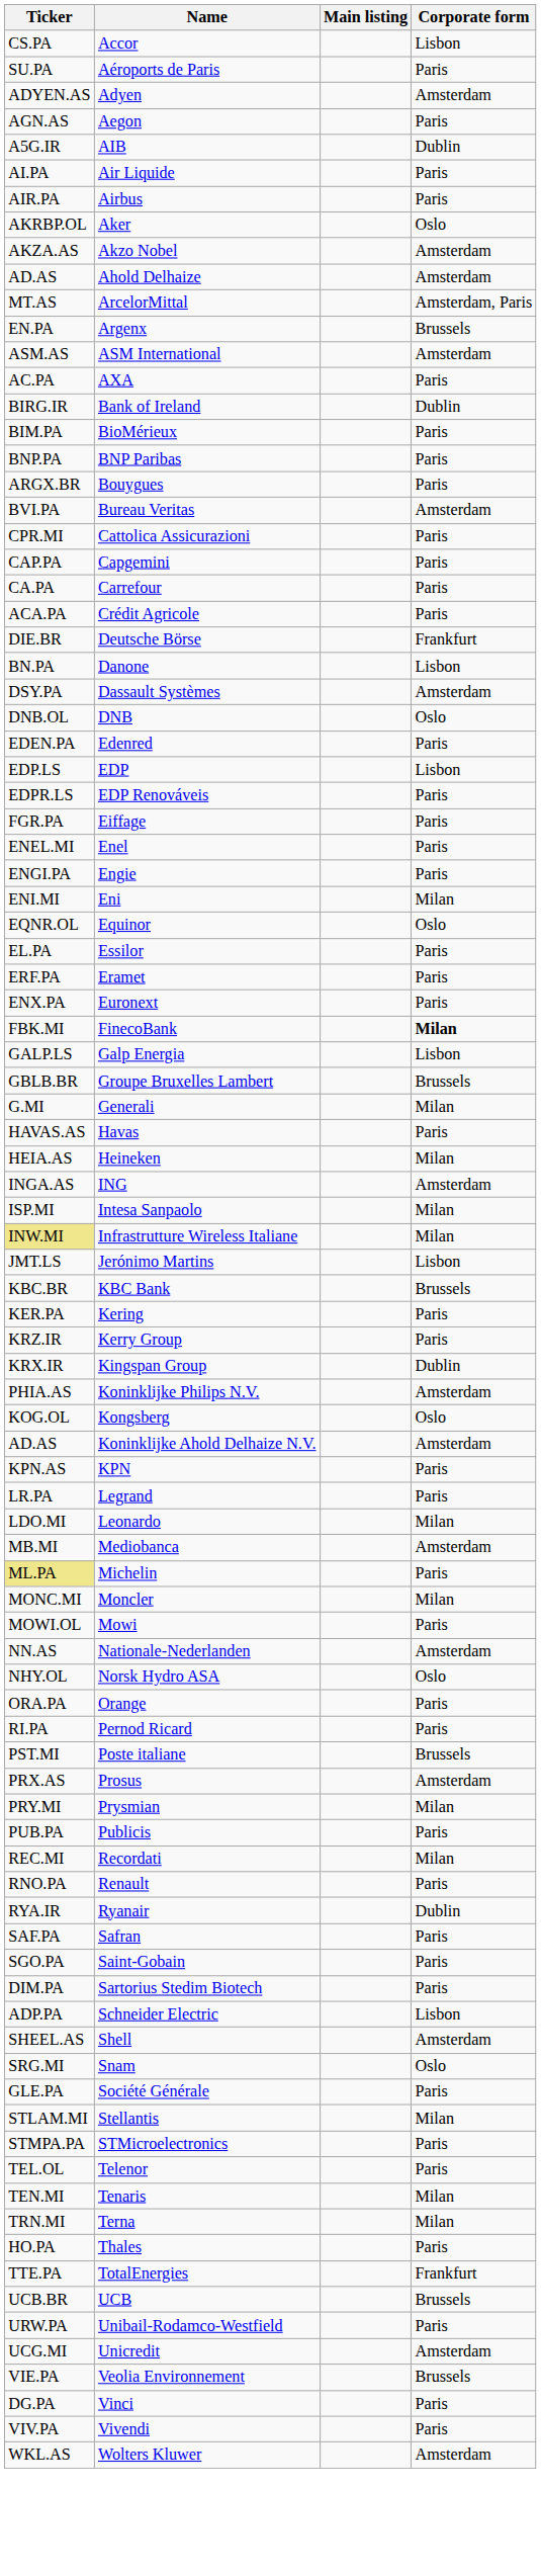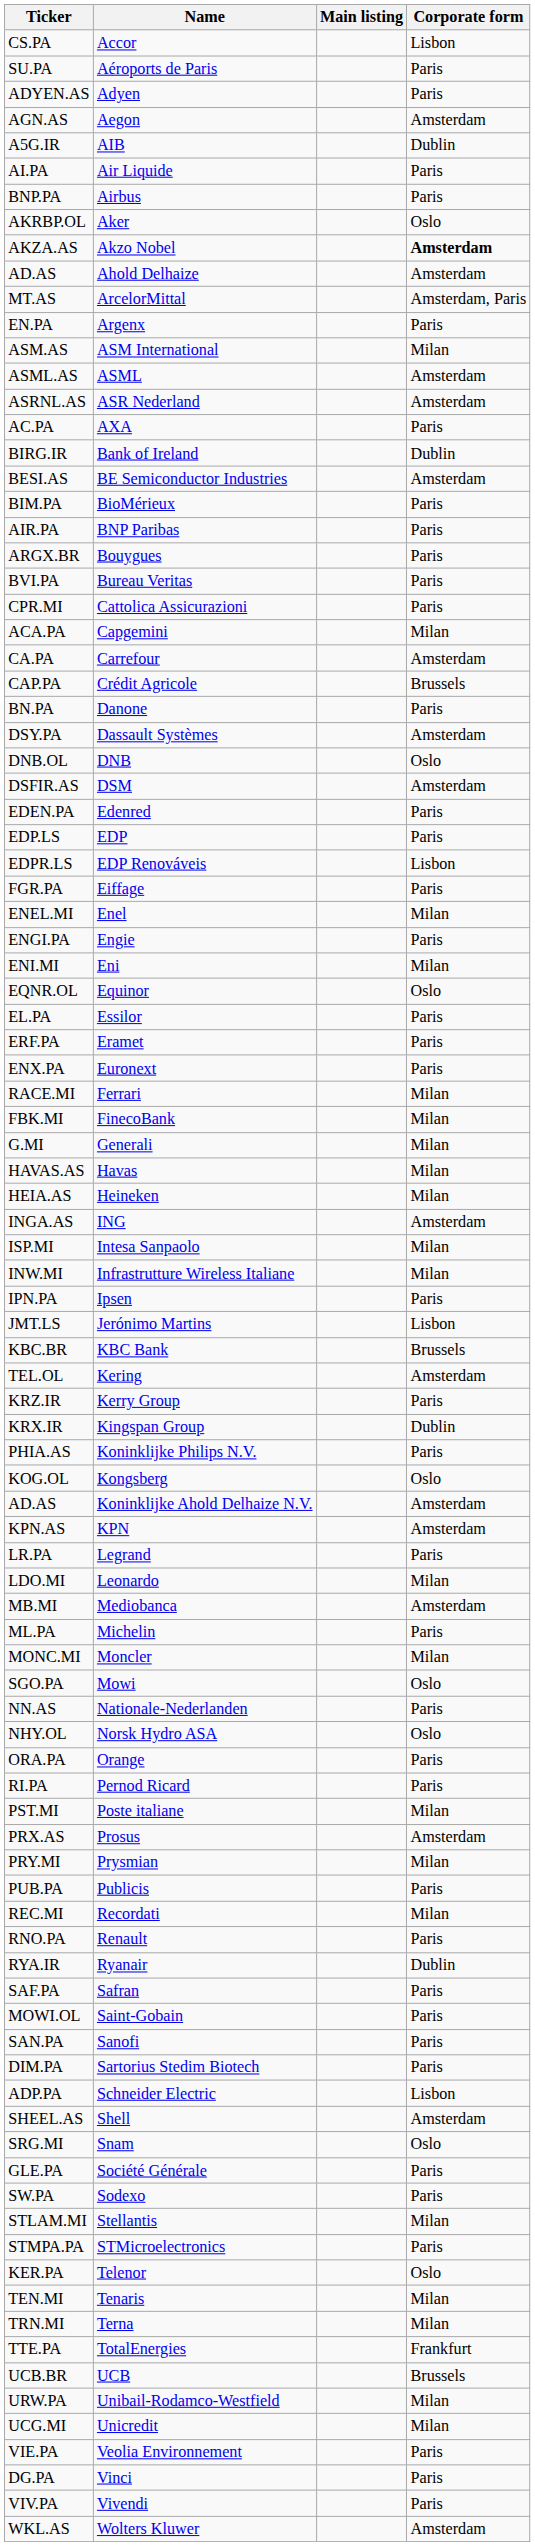 <table class="wikitable sortable" id="constituents" style="white-space: nowrap">
 <tr>
 <th>Ticker</th>
 <th>Name</th>
 <th>Main listing</th>
 <th>Corporate form</th>
 </tr>
 <tr>
 <td>CS.PA</td>
 <td><a href='#'>Accor</a></td>
 <td></td>
 <td>Lisbon</td>
 </tr>
 <tr>
 <td>SU.PA</td>
 <td><a href='#'>Aéroports de Paris</a></td>
 <td></td>
 <td>Paris</td>
 </tr>
 <tr>
 <td>ADYEN.AS</td>
 <td><a href='#'>Adyen</a></td>
 <td></td>
-<td>Amsterdam</td>
+<td>Paris</td>
 </tr>
 <tr>
 <td>AGN.AS</td>
 <td><a href='#'>Aegon</a></td>
 <td></td>
-<td>Paris</td>
+<td>Amsterdam</td>
 </tr>
 <tr>
 <td>A5G.IR</td>
 <td><a href='#'>AIB</a></td>
 <td></td>
 <td>Dublin</td>
 </tr>
 <tr>
 <td>AI.PA</td>
 <td><a href='#'>Air Liquide</a></td>
 <td></td>
 <td>Paris</td>
 </tr>
 <tr>
-<td>AIR.PA</td>
+<td>BNP.PA</td>
 <td><a href='#'>Airbus</a></td>
 <td></td>
 <td>Paris</td>
 </tr>
 <tr>
 <td>AKRBP.OL</td>
 <td><a href='#'>Aker</a></td>
 <td></td>
 <td>Oslo</td>
 </tr>
 <tr>
 <td>AKZA.AS</td>
 <td><a href='#'>Akzo Nobel</a></td>
 <td></td>
-<td>Amsterdam</td>
+<td><strong>Amsterdam</strong></td>
 </tr>
 <tr>
 <td>AD.AS</td>
 <td><a href='#'>Ahold Delhaize</a></td>
 <td></td>
 <td>Amsterdam</td>
 </tr>
 <tr>
 <td>MT.AS</td>
 <td><a href='#'>ArcelorMittal</a></td>
 <td></td>
 <td>Amsterdam, Paris</td>
 </tr>
 <tr>
 <td>EN.PA</td>
 <td><a href='#'>Argenx</a></td>
 <td></td>
-<td>Brussels</td>
+<td>Paris</td>
 </tr>
 <tr>
 <td>ASM.AS</td>
 <td><a href='#'>ASM International</a></td>
+<td></td>
+<td>Milan</td>
+</tr>
+<tr>
+<td>ASML.AS</td>
+<td><a href='#'>ASML</a></td>
+<td></td>
+<td>Amsterdam</td>
+</tr>
+<tr>
+<td>ASRNL.AS</td>
+<td><a href='#'>ASR Nederland</a></td>
 <td></td>
 <td>Amsterdam</td>
 </tr>
 <tr>
 <td>AC.PA</td>
 <td><a href='#'>AXA</a></td>
 <td></td>
 <td>Paris</td>
 </tr>
 <tr>
 <td>BIRG.IR</td>
 <td><a href='#'>Bank of Ireland</a></td>
 <td></td>
 <td>Dublin</td>
 </tr>
 <tr>
+<td>BESI.AS</td>
+<td><a href='#'>BE Semiconductor Industries</a></td>
+<td></td>
+<td>Amsterdam</td>
+</tr>
+<tr>
 <td>BIM.PA</td>
 <td><a href='#'>BioMérieux</a></td>
 <td></td>
 <td>Paris</td>
 </tr>
 <tr>
-<td>BNP.PA</td>
+<td>AIR.PA</td>
 <td><a href='#'>BNP Paribas</a></td>
 <td></td>
 <td>Paris</td>
 </tr>
 <tr>
 <td>ARGX.BR</td>
 <td><a href='#'>Bouygues</a></td>
 <td></td>
 <td>Paris</td>
 </tr>
 <tr>
 <td>BVI.PA</td>
 <td><a href='#'>Bureau Veritas</a></td>
 <td></td>
-<td>Amsterdam</td>
+<td>Paris</td>
 </tr>
 <tr>
 <td>CPR.MI</td>
 <td><a href='#'>Cattolica Assicurazioni</a></td>
 <td></td>
 <td>Paris</td>
 </tr>
 <tr>
-<td>CAP.PA</td>
+<td>ACA.PA</td>
 <td><a href='#'>Capgemini</a></td>
 <td></td>
-<td>Paris</td>
+<td>Milan</td>
 </tr>
 <tr>
 <td>CA.PA</td>
 <td><a href='#'>Carrefour</a></td>
 <td></td>
-<td>Paris</td>
+<td>Amsterdam</td>
 </tr>
 <tr>
-<td>ACA.PA</td>
+<td>CAP.PA</td>
 <td><a href='#'>Crédit Agricole</a></td>
 <td></td>
-<td>Paris</td>
-</tr>
-<tr>
-<td>DIE.BR</td>
-<td><a href='#'>Deutsche Börse</a></td>
-<td></td>
-<td>Frankfurt</td>
+<td>Brussels</td>
 </tr>
 <tr>
 <td>BN.PA</td>
 <td><a href='#'>Danone</a></td>
 <td></td>
-<td>Lisbon</td>
+<td>Paris</td>
 </tr>
 <tr>
 <td>DSY.PA</td>
 <td><a href='#'>Dassault Systèmes</a></td>
 <td></td>
 <td>Amsterdam</td>
 </tr>
 <tr>
 <td>DNB.OL</td>
 <td><a href='#'>DNB</a></td>
 <td></td>
 <td>Oslo</td>
 </tr>
 <tr>
+<td>DSFIR.AS</td>
+<td><a href='#'>DSM</a></td>
+<td></td>
+<td>Amsterdam</td>
+</tr>
+<tr>
 <td>EDEN.PA</td>
 <td><a href='#'>Edenred</a></td>
 <td></td>
 <td>Paris</td>
 </tr>
 <tr>
 <td>EDP.LS</td>
 <td><a href='#'>EDP</a></td>
 <td></td>
-<td>Lisbon</td>
+<td>Paris</td>
 </tr>
 <tr>
 <td>EDPR.LS</td>
 <td><a href='#'>EDP Renováveis</a></td>
 <td></td>
-<td>Paris</td>
+<td>Lisbon</td>
 </tr>
 <tr>
 <td>FGR.PA</td>
 <td><a href='#'>Eiffage</a></td>
 <td></td>
 <td>Paris</td>
 </tr>
 <tr>
 <td>ENEL.MI</td>
 <td><a href='#'>Enel</a></td>
 <td></td>
-<td>Paris</td>
+<td>Milan</td>
 </tr>
 <tr>
 <td>ENGI.PA</td>
 <td><a href='#'>Engie</a></td>
 <td></td>
 <td>Paris</td>
 </tr>
 <tr>
 <td>ENI.MI</td>
 <td><a href='#'>Eni</a></td>
 <td></td>
 <td>Milan</td>
 </tr>
 <tr>
 <td>EQNR.OL</td>
 <td><a href='#'>Equinor</a></td>
 <td></td>
 <td>Oslo</td>
 </tr>
 <tr>
 <td>EL.PA</td>
 <td><a href='#'>Essilor</a></td>
 <td></td>
 <td>Paris</td>
 </tr>
 <tr>
 <td>ERF.PA</td>
 <td><a href='#'>Eramet</a></td>
 <td></td>
 <td>Paris</td>
 </tr>
 <tr>
 <td>ENX.PA</td>
 <td><a href='#'>Euronext</a></td>
 <td></td>
 <td>Paris</td>
 </tr>
 <tr>
+<td>RACE.MI</td>
+<td><a href='#'>Ferrari</a></td>
+<td></td>
+<td>Milan</td>
+</tr>
+<tr>
 <td>FBK.MI</td>
 <td><a href='#'>FinecoBank</a></td>
 <td></td>
-<td><strong>Milan</strong></td>
-</tr>
-<tr>
-<td>GALP.LS</td>
-<td><a href='#'>Galp Energia</a></td>
-<td></td>
-<td>Lisbon</td>
-</tr>
-<tr>
-<td>GBLB.BR</td>
-<td><a href='#'>Groupe Bruxelles Lambert</a></td>
-<td></td>
-<td>Brussels</td>
+<td>Milan</td>
 </tr>
 <tr>
 <td>G.MI</td>
 <td><a href='#'>Generali</a></td>
 <td></td>
 <td>Milan</td>
 </tr>
 <tr>
 <td>HAVAS.AS</td>
 <td><a href='#'>Havas</a></td>
 <td></td>
-<td>Paris</td>
+<td>Milan</td>
 </tr>
 <tr>
 <td>HEIA.AS</td>
 <td><a href='#'>Heineken</a></td>
 <td></td>
 <td>Milan</td>
 </tr>
 <tr>
 <td>INGA.AS</td>
 <td><a href='#'>ING</a></td>
 <td></td>
 <td>Amsterdam</td>
 </tr>
 <tr>
 <td>ISP.MI</td>
 <td><a href='#'>Intesa Sanpaolo</a></td>
 <td></td>
 <td>Milan</td>
 </tr>
 <tr>
-<td style="background: khaki;">INW.MI</td>
+<td>INW.MI</td>
 <td><a href='#'>Infrastrutture Wireless Italiane</a></td>
 <td></td>
 <td>Milan</td>
+</tr>
+<tr>
+<td>IPN.PA</td>
+<td><a href='#'>Ipsen</a></td>
+<td></td>
+<td>Paris</td>
 </tr>
 <tr>
 <td>JMT.LS</td>
 <td><a href='#'>Jerónimo Martins</a></td>
 <td></td>
 <td>Lisbon</td>
 </tr>
 <tr>
 <td>KBC.BR</td>
 <td><a href='#'>KBC Bank</a></td>
 <td></td>
 <td>Brussels</td>
 </tr>
 <tr>
-<td>KER.PA</td>
+<td>TEL.OL</td>
 <td><a href='#'>Kering</a></td>
 <td></td>
-<td>Paris</td>
+<td>Amsterdam</td>
 </tr>
 <tr>
 <td>KRZ.IR</td>
 <td><a href='#'>Kerry Group</a></td>
 <td></td>
 <td>Paris</td>
 </tr>
 <tr>
 <td>KRX.IR</td>
 <td><a href='#'>Kingspan Group</a></td>
 <td></td>
 <td>Dublin</td>
 </tr>
 <tr>
 <td>PHIA.AS</td>
 <td><a href='#'>Koninklijke Philips N.V.</a></td>
 <td></td>
-<td>Amsterdam</td>
+<td>Paris</td>
 </tr>
 <tr>
 <td>KOG.OL</td>
 <td><a href='#'>Kongsberg</a></td>
 <td></td>
 <td>Oslo</td>
 </tr>
 <tr>
 <td>AD.AS</td>
 <td><a href='#'>Koninklijke Ahold Delhaize N.V.</a></td>
 <td></td>
 <td>Amsterdam</td>
 </tr>
 <tr>
 <td>KPN.AS</td>
 <td><a href='#'>KPN</a></td>
 <td></td>
-<td>Paris</td>
+<td>Amsterdam</td>
 </tr>
 <tr>
 <td>LR.PA</td>
 <td><a href='#'>Legrand</a></td>
 <td></td>
 <td>Paris</td>
 </tr>
 <tr>
 <td>LDO.MI</td>
 <td><a href='#'>Leonardo</a></td>
 <td></td>
 <td>Milan</td>
 </tr>
 <tr>
 <td>MB.MI</td>
 <td><a href='#'>Mediobanca</a></td>
 <td></td>
 <td>Amsterdam</td>
 </tr>
 <tr>
-<td style="background: khaki;">ML.PA</td>
+<td>ML.PA</td>
 <td><a href='#'>Michelin</a></td>
 <td></td>
 <td>Paris</td>
 </tr>
 <tr>
 <td>MONC.MI</td>
 <td><a href='#'>Moncler</a></td>
 <td></td>
 <td>Milan</td>
 </tr>
 <tr>
-<td>MOWI.OL</td>
+<td>SGO.PA</td>
 <td><a href='#'>Mowi</a></td>
 <td></td>
-<td>Paris</td>
+<td>Oslo</td>
 </tr>
 <tr>
 <td>NN.AS</td>
 <td><a href='#'>Nationale-Nederlanden</a></td>
 <td></td>
-<td>Amsterdam</td>
+<td>Paris</td>
 </tr>
 <tr>
 <td>NHY.OL</td>
 <td><a href='#'>Norsk Hydro ASA</a></td>
 <td></td>
 <td>Oslo</td>
 </tr>
 <tr>
 <td>ORA.PA</td>
 <td><a href='#'>Orange</a></td>
 <td></td>
 <td>Paris</td>
 </tr>
 <tr>
 <td>RI.PA</td>
 <td><a href='#'>Pernod Ricard</a></td>
 <td></td>
 <td>Paris</td>
 </tr>
 <tr>
 <td>PST.MI</td>
 <td><a href='#'>Poste italiane</a></td>
 <td></td>
-<td>Brussels</td>
+<td>Milan</td>
 </tr>
 <tr>
 <td>PRX.AS</td>
 <td><a href='#'>Prosus</a></td>
 <td></td>
 <td>Amsterdam</td>
 </tr>
 <tr>
 <td>PRY.MI</td>
 <td><a href='#'>Prysmian</a></td>
 <td></td>
 <td>Milan</td>
 </tr>
 <tr>
 <td>PUB.PA</td>
 <td><a href='#'>Publicis</a></td>
 <td></td>
 <td>Paris</td>
 </tr>
 <tr>
 <td>REC.MI</td>
 <td><a href='#'>Recordati</a></td>
 <td></td>
 <td>Milan</td>
 </tr>
 <tr>
 <td>RNO.PA</td>
 <td><a href='#'>Renault</a></td>
 <td></td>
 <td>Paris</td>
 </tr>
 <tr>
 <td>RYA.IR</td>
 <td><a href='#'>Ryanair</a></td>
 <td></td>
 <td>Dublin</td>
 </tr>
 <tr>
 <td>SAF.PA</td>
 <td><a href='#'>Safran</a></td>
 <td></td>
 <td>Paris</td>
 </tr>
 <tr>
-<td>SGO.PA</td>
+<td>MOWI.OL</td>
 <td><a href='#'>Saint-Gobain</a></td>
+<td></td>
+<td>Paris</td>
+</tr>
+<tr>
+<td>SAN.PA</td>
+<td><a href='#'>Sanofi</a></td>
 <td></td>
 <td>Paris</td>
 </tr>
 <tr>
 <td>DIM.PA</td>
 <td><a href='#'>Sartorius Stedim Biotech</a></td>
 <td></td>
 <td>Paris</td>
 </tr>
 <tr>
 <td>ADP.PA</td>
 <td><a href='#'>Schneider Electric</a></td>
 <td></td>
 <td>Lisbon</td>
 </tr>
 <tr>
 <td>SHEEL.AS</td>
 <td><a href='#'>Shell</a></td>
 <td></td>
 <td>Amsterdam</td>
 </tr>
 <tr>
 <td>SRG.MI</td>
 <td><a href='#'>Snam</a></td>
 <td></td>
 <td>Oslo</td>
 </tr>
 <tr>
 <td>GLE.PA</td>
 <td><a href='#'>Société Générale</a></td>
 <td></td>
 <td>Paris</td>
 </tr>
 <tr>
+<td>SW.PA</td>
+<td><a href='#'>Sodexo</a></td>
+<td></td>
+<td>Paris</td>
+</tr>
+<tr>
 <td>STLAM.MI</td>
 <td><a href='#'>Stellantis</a></td>
 <td></td>
 <td>Milan</td>
 </tr>
 <tr>
 <td>STMPA.PA</td>
 <td><a href='#'>STMicroelectronics</a></td>
 <td></td>
 <td>Paris</td>
 </tr>
 <tr>
-<td>TEL.OL</td>
+<td>KER.PA</td>
 <td><a href='#'>Telenor</a></td>
 <td></td>
-<td>Paris</td>
+<td>Oslo</td>
 </tr>
 <tr>
 <td>TEN.MI</td>
 <td><a href='#'>Tenaris</a></td>
 <td></td>
 <td>Milan</td>
 </tr>
 <tr>
 <td>TRN.MI</td>
 <td><a href='#'>Terna</a></td>
 <td></td>
 <td>Milan</td>
-</tr>
-<tr>
-<td>HO.PA</td>
-<td><a href='#'>Thales</a></td>
-<td></td>
-<td>Paris</td>
 </tr>
 <tr>
 <td>TTE.PA</td>
 <td><a href='#'>TotalEnergies</a></td>
 <td></td>
 <td>Frankfurt</td>
 </tr>
 <tr>
 <td>UCB.BR</td>
 <td><a href='#'>UCB</a></td>
 <td></td>
 <td>Brussels</td>
 </tr>
 <tr>
 <td>URW.PA</td>
 <td><a href='#'>Unibail-Rodamco-Westfield</a></td>
 <td></td>
-<td>Paris</td>
+<td>Milan</td>
 </tr>
 <tr>
 <td>UCG.MI</td>
 <td><a href='#'>Unicredit</a></td>
 <td></td>
-<td>Amsterdam</td>
+<td>Milan</td>
 </tr>
 <tr>
 <td>VIE.PA</td>
 <td><a href='#'>Veolia Environnement</a></td>
 <td></td>
-<td>Brussels</td>
+<td>Paris</td>
 </tr>
 <tr>
 <td>DG.PA</td>
 <td><a href='#'>Vinci</a></td>
 <td></td>
 <td>Paris</td>
 </tr>
 <tr>
 <td>VIV.PA</td>
 <td><a href='#'>Vivendi</a></td>
 <td></td>
 <td>Paris</td>
 </tr>
 <tr>
 <td>WKL.AS</td>
 <td><a href='#'>Wolters Kluwer</a></td>
 <td></td>
 <td>Amsterdam</td>
 </tr>
 </table>
